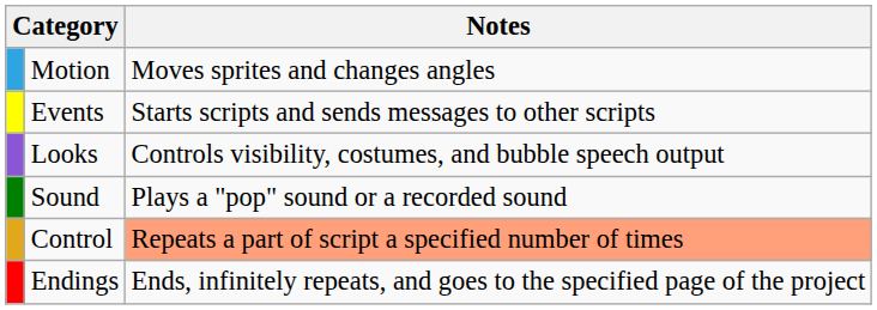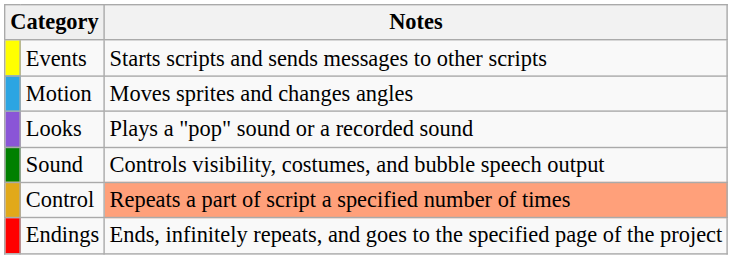 <table class="wikitable" style="text-align: left">
 <tr>
 <th colspan="2" style="background: #efefef;">Category</th>
 <th>Notes</th>
+</tr>
+<tr valign="top">
+<td bgcolor="yellow"> </td>
+<td>Events</td>
+<td>Starts scripts and sends messages to other scripts</td>
 </tr>
 <tr valign="top">
 <td bgcolor="#2CA5E2"> </td>
 <td>Motion</td>
 <td>Moves sprites and changes angles</td>
 </tr>
 <tr valign="top">
-<td bgcolor="yellow"> </td>
-<td>Events</td>
-<td>Starts scripts and sends messages to other scripts</td>
-</tr>
-<tr valign="top">
 <td bgcolor="#8A55D7"> </td>
 <td>Looks</td>
-<td>Controls visibility, costumes, and bubble speech output</td>
+<td>Plays a "pop" sound or a recorded sound</td>
 </tr>
 <tr valign="top">
 <td bgcolor="green"> </td>
 <td>Sound</td>
-<td>Plays a "pop" sound or a recorded sound</td>
+<td>Controls visibility, costumes, and bubble speech output</td>
 </tr>
 <tr valign="top">
 <td bgcolor="#E1A91A"> </td>
 <td>Control</td>
 <td style="background: lightsalmon;">Repeats a part of script a specified number of times</td>
 </tr>
 <tr valign="top">
 <td bgcolor="red"> </td>
 <td>Endings</td>
 <td>Ends, infinitely repeats, and goes to the specified page of the project</td>
 </tr>
 </table>
